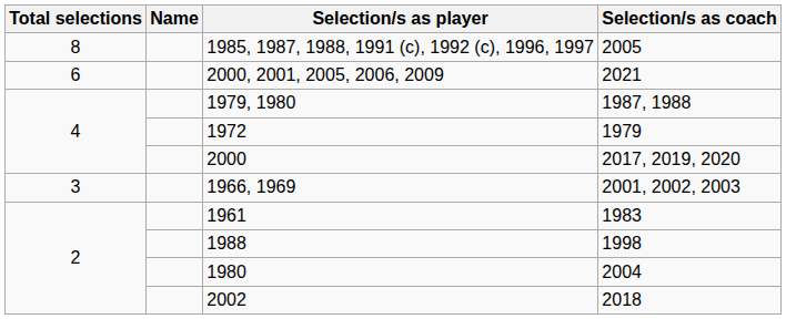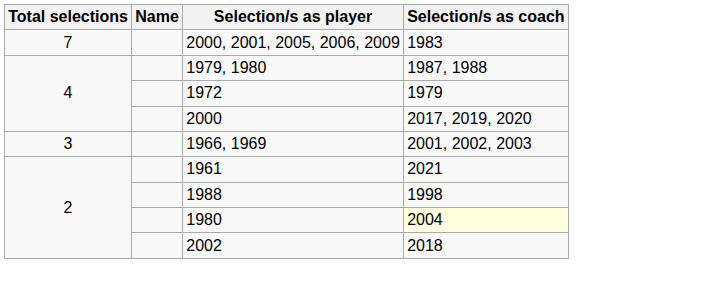 <table class="wikitable sortable">
 <tr>
 <th>Total selections</th>
 <th>Name</th>
 <th class="unsortable">Selection/s as player</th>
 <th class="unsortable">Selection/s as coach</th>
 </tr>
 <tr>
-<td align="center">8</td>
-<td></td>
-<td>1985, 1987, 1988, 1991 (c), 1992 (c), 1996, 1997</td>
-<td>2005</td>
-</tr>
-<tr>
-<td align="center">6</td>
+<td align="center">7</td>
 <td></td>
 <td>2000, 2001, 2005, 2006, 2009</td>
-<td>2021</td>
+<td>1983</td>
 </tr>
 <tr>
 <td rowspan="3" align="center">4</td>
 <td></td>
 <td>1979, 1980</td>
 <td>1987, 1988</td>
 </tr>
 <tr>
 <td></td>
 <td>1972</td>
 <td>1979</td>
 </tr>
 <tr>
 <td></td>
 <td>2000</td>
 <td>2017, 2019, 2020</td>
 </tr>
 <tr>
 <td align="center">3</td>
 <td></td>
 <td>1966, 1969</td>
 <td>2001, 2002, 2003</td>
 </tr>
 <tr>
 <td rowspan="4" align="center">2</td>
 <td></td>
 <td>1961</td>
-<td>1983</td>
+<td>2021</td>
 </tr>
 <tr>
 <td></td>
 <td>1988</td>
 <td>1998</td>
 </tr>
 <tr>
 <td></td>
 <td>1980</td>
-<td>2004</td>
+<td style="background: lightyellow;">2004</td>
 </tr>
 <tr>
 <td></td>
 <td>2002</td>
 <td>2018</td>
 </tr>
 </table>
